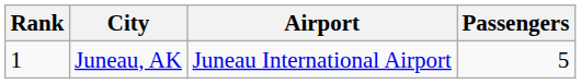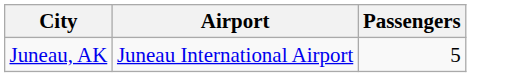 <table class="wikitable">
 <tr>
-<th>Rank</th>
 <th>City</th>
 <th>Airport</th>
 <th>Passengers</th>
 </tr>
 <tr>
-<td>1</td>
 <td>  <a href='#'>Juneau, AK</a></td>
 <td><a href='#'>Juneau International Airport</a></td>
 <td align=right>5</td>
 </tr>
 </table>
